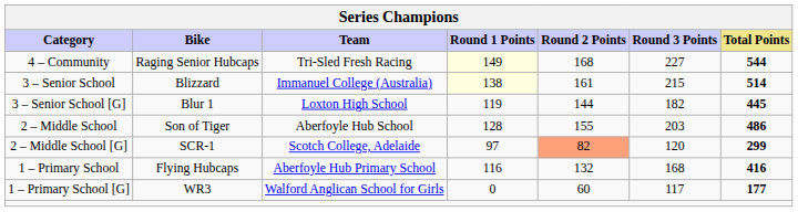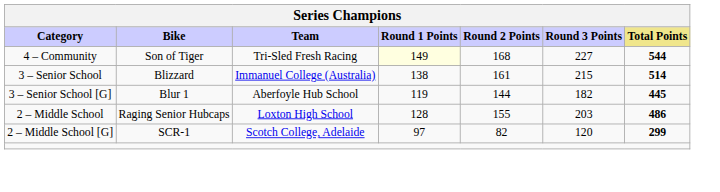 <table class="wikitable collapsible collapsed" style="font-size: 85%; text-align:center">
 <tr>
 <th colspan="7" width="500"><big>Series Champions</big></th>
 </tr>
 <tr>
 <th style="background:#ccf">Category</th>
 <th style="background:#ccf">Bike</th>
 <th style="background:#ccf">Team</th>
 <th style="background:#ccf">Round 1 Points</th>
 <th style="background:#ccf">Round 2 Points</th>
 <th style="background:#ccf">Round 3 Points</th>
 <th style="background:#f0e68c">Total Points</th>
 </tr>
 <tr>
 <td>4 – Community</td>
-<td>Raging Senior Hubcaps</td>
+<td>Son of Tiger</td>
 <td> Tri-Sled Fresh Racing</td>
 <td style="background: lightyellow;">149</td>
 <td>168</td>
 <td>227</td>
 <td><strong>544</strong></td>
 </tr>
 <tr>
 <td>3 – Senior School</td>
 <td>Blizzard</td>
 <td> <a href='#'>Immanuel College (Australia)</a></td>
-<td style="background: lightyellow;">138</td>
+<td>138</td>
 <td>161</td>
 <td>215</td>
 <td><strong>514</strong></td>
 </tr>
 <tr>
 <td>3 – Senior School [G]</td>
 <td>Blur 1</td>
-<td> <a href='#'>Loxton High School</a></td>
+<td> Aberfoyle Hub School</td>
 <td>119</td>
 <td>144</td>
 <td>182</td>
 <td><strong>445</strong></td>
 </tr>
 <tr>
 <td>2 – Middle School</td>
-<td>Son of Tiger</td>
-<td> Aberfoyle Hub School</td>
+<td>Raging Senior Hubcaps</td>
+<td> <a href='#'>Loxton High School</a></td>
 <td>128</td>
 <td>155</td>
 <td>203</td>
 <td><strong>486</strong></td>
 </tr>
 <tr>
 <td>2 – Middle School [G]</td>
 <td>SCR-1</td>
 <td> <a href='#'>Scotch College, Adelaide</a></td>
 <td>97</td>
-<td style="background: lightsalmon;">82</td>
+<td>82</td>
 <td>120</td>
 <td><strong>299</strong></td>
-</tr>
-<tr>
-<td>1 – Primary School</td>
-<td>Flying Hubcaps</td>
-<td> <a href='#'>Aberfoyle Hub Primary School</a></td>
-<td>116</td>
-<td>132</td>
-<td>168</td>
-<td><strong>416</strong></td>
-</tr>
-<tr>
-<td>1 – Primary School [G]</td>
-<td>WR3</td>
-<td> <a href='#'>Walford Anglican School for Girls</a></td>
-<td>0</td>
-<td>60</td>
-<td>117</td>
-<td><strong>177</strong></td>
 </tr>
 <tr>
 <td colspan="7"></td>
 </tr>
 </table>
